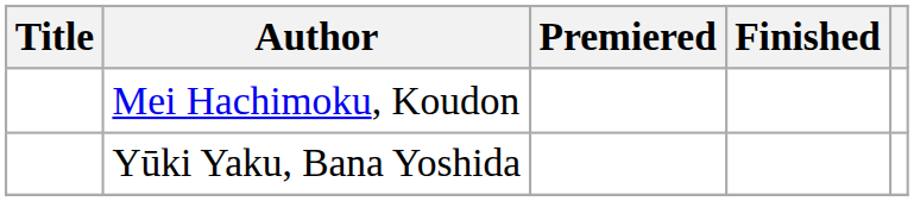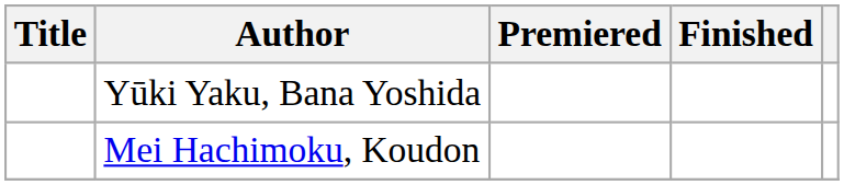 <table class="wikitable sortable" style="background: #FFF;">
 <tr>
 <th>Title</th>
 <th>Author</th>
 <th>Premiered</th>
 <th>Finished</th>
 <th scope="col" class="unsortable"></th>
 </tr>
 <tr>
 <td></td>
-<td><a href='#'>Mei Hachimoku</a>, Koudon</td>
+<td>Yūki Yaku, Bana Yoshida</td>
 <td></td>
 <td></td>
 <td></td>
 </tr>
 <tr>
 <td></td>
-<td>Yūki Yaku, Bana Yoshida</td>
+<td><a href='#'>Mei Hachimoku</a>, Koudon</td>
 <td></td>
 <td></td>
 <td></td>
 </tr>
 <tr>
 </tr>
 </table>
